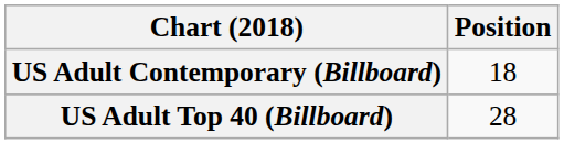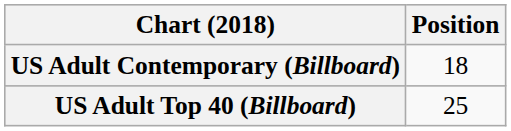 <table class="wikitable sortable plainrowheaders" style="text-align:center">
 <tr>
 <th scope="col">Chart (2018)</th>
 <th scope="col">Position</th>
 </tr>
 <tr>
 <th scope="row">US Adult Contemporary (<em>Billboard</em>)</th>
 <td>18</td>
 </tr>
 <tr>
 <th scope="row">US Adult Top 40 (<em>Billboard</em>)</th>
-<td>28</td>
+<td>25</td>
 </tr>
 </table>
